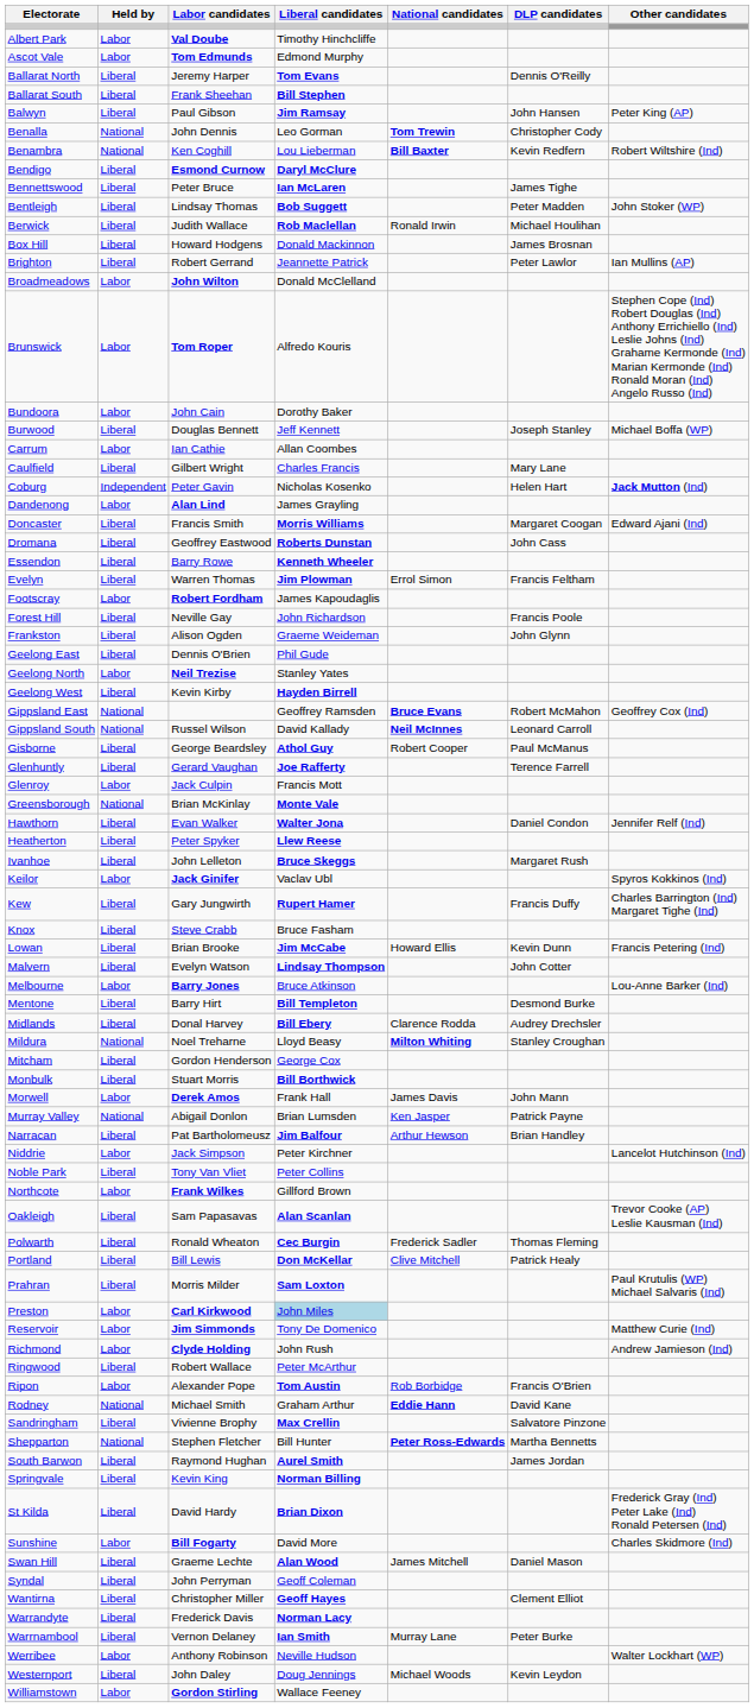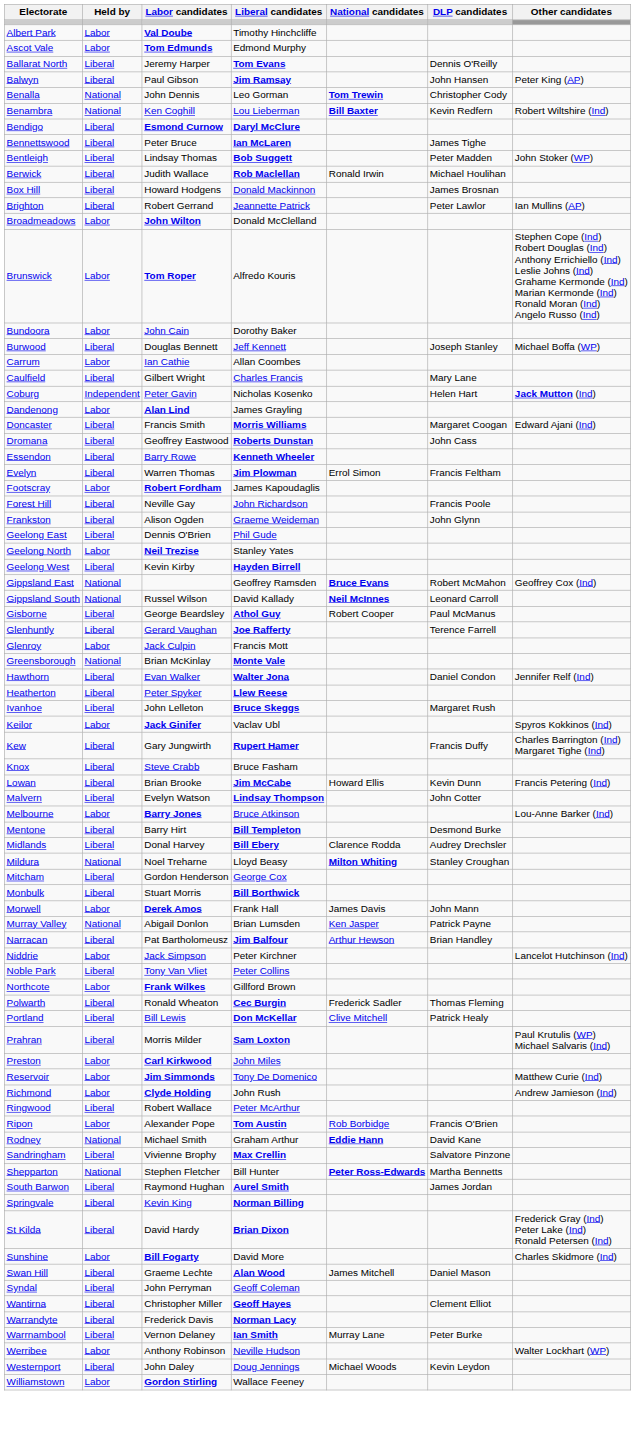 <table class="wikitable">
 <tr>
 <th>Electorate</th>
 <th>Held by</th>
 <th><a href='#'>Labor</a> candidates</th>
 <th><a href='#'>Liberal</a> candidates</th>
 <th><a href='#'>National</a> candidates</th>
 <th><a href='#'>DLP</a> candidates</th>
 <th>Other candidates</th>
 </tr>
 <tr bgcolor="#cccccc">
 <td></td>
 <td></td>
 <td></td>
 <td></td>
 <td></td>
 <td></td>
 <td bgcolor="#999999"></td>
 </tr>
 <tr>
 <td><a href='#'>Albert Park</a></td>
 <td><a href='#'>Labor</a></td>
 <td><strong><a href='#'>Val Doube</a></strong></td>
 <td>Timothy Hinchcliffe</td>
 <td></td>
 <td></td>
 <td></td>
 </tr>
 <tr>
 <td><a href='#'>Ascot Vale</a></td>
 <td><a href='#'>Labor</a></td>
 <td><strong><a href='#'>Tom Edmunds</a></strong></td>
 <td>Edmond Murphy</td>
 <td></td>
 <td></td>
 <td></td>
 </tr>
 <tr>
 <td><a href='#'>Ballarat North</a></td>
 <td><a href='#'>Liberal</a></td>
 <td>Jeremy Harper</td>
 <td><strong><a href='#'>Tom Evans</a></strong></td>
 <td></td>
 <td>Dennis O'Reilly</td>
-<td></td>
-</tr>
-<tr>
-<td><a href='#'>Ballarat South</a></td>
-<td><a href='#'>Liberal</a></td>
-<td><a href='#'>Frank Sheehan</a></td>
-<td><strong><a href='#'>Bill Stephen</a></strong></td>
-<td></td>
-<td></td>
 <td></td>
 </tr>
 <tr>
 <td><a href='#'>Balwyn</a></td>
 <td><a href='#'>Liberal</a></td>
 <td>Paul Gibson</td>
 <td><strong><a href='#'>Jim Ramsay</a></strong></td>
 <td></td>
 <td>John Hansen</td>
 <td>Peter King (<a href='#'>AP</a>)</td>
 </tr>
 <tr>
 <td><a href='#'>Benalla</a></td>
 <td><a href='#'>National</a></td>
 <td>John Dennis</td>
 <td>Leo Gorman</td>
 <td><strong><a href='#'>Tom Trewin</a></strong></td>
 <td>Christopher Cody</td>
 <td></td>
 </tr>
 <tr>
 <td><a href='#'>Benambra</a></td>
 <td><a href='#'>National</a></td>
 <td><a href='#'>Ken Coghill</a></td>
 <td><a href='#'>Lou Lieberman</a></td>
 <td><strong><a href='#'>Bill Baxter</a></strong></td>
 <td>Kevin Redfern</td>
 <td>Robert Wiltshire (<a href='#'>Ind</a>)</td>
 </tr>
 <tr>
 <td><a href='#'>Bendigo</a></td>
 <td><a href='#'>Liberal</a></td>
 <td><strong><a href='#'>Esmond Curnow</a></strong></td>
 <td><strong><a href='#'>Daryl McClure</a></strong></td>
 <td></td>
 <td></td>
 <td></td>
 </tr>
 <tr>
 <td><a href='#'>Bennettswood</a></td>
 <td><a href='#'>Liberal</a></td>
 <td>Peter Bruce</td>
 <td><strong><a href='#'>Ian McLaren</a></strong></td>
 <td></td>
 <td>James Tighe</td>
 <td></td>
 </tr>
 <tr>
 <td><a href='#'>Bentleigh</a></td>
 <td><a href='#'>Liberal</a></td>
 <td>Lindsay Thomas</td>
 <td><strong><a href='#'>Bob Suggett</a></strong></td>
 <td></td>
 <td>Peter Madden</td>
 <td>John Stoker (<a href='#'>WP</a>)</td>
 </tr>
 <tr>
 <td><a href='#'>Berwick</a></td>
 <td><a href='#'>Liberal</a></td>
 <td>Judith Wallace</td>
 <td><strong><a href='#'>Rob Maclellan</a></strong></td>
 <td>Ronald Irwin</td>
 <td>Michael Houlihan</td>
 <td></td>
 </tr>
 <tr>
 <td><a href='#'>Box Hill</a></td>
 <td><a href='#'>Liberal</a></td>
 <td>Howard Hodgens</td>
 <td><a href='#'>Donald Mackinnon</a></td>
 <td></td>
 <td>James Brosnan</td>
 <td></td>
 </tr>
 <tr>
 <td><a href='#'>Brighton</a></td>
 <td><a href='#'>Liberal</a></td>
 <td>Robert Gerrand</td>
 <td><a href='#'>Jeannette Patrick</a></td>
 <td></td>
 <td>Peter Lawlor</td>
 <td>Ian Mullins (<a href='#'>AP</a>)</td>
 </tr>
 <tr>
 <td><a href='#'>Broadmeadows</a></td>
 <td><a href='#'>Labor</a></td>
 <td><strong><a href='#'>John Wilton</a></strong></td>
 <td>Donald McClelland</td>
 <td></td>
 <td></td>
 <td></td>
 </tr>
 <tr>
 <td><a href='#'>Brunswick</a></td>
 <td><a href='#'>Labor</a></td>
 <td><strong><a href='#'>Tom Roper</a></strong></td>
 <td>Alfredo Kouris</td>
 <td></td>
 <td></td>
 <td>Stephen Cope (<a href='#'>Ind</a>) <br> Robert Douglas (<a href='#'>Ind</a>) <br> Anthony Errichiello (<a href='#'>Ind</a>) <br> Leslie Johns (<a href='#'>Ind</a>) <br> Grahame Kermonde (<a href='#'>Ind</a>) <br> Marian Kermonde (<a href='#'>Ind</a>) <br> Ronald Moran (<a href='#'>Ind</a>) <br> Angelo Russo (<a href='#'>Ind</a>)</td>
 </tr>
 <tr>
 <td><a href='#'>Bundoora</a></td>
 <td><a href='#'>Labor</a></td>
 <td><a href='#'>John Cain</a></td>
 <td>Dorothy Baker</td>
 <td></td>
 <td></td>
 <td></td>
 </tr>
 <tr>
 <td><a href='#'>Burwood</a></td>
 <td><a href='#'>Liberal</a></td>
 <td>Douglas Bennett</td>
 <td><a href='#'>Jeff Kennett</a></td>
 <td></td>
 <td>Joseph Stanley</td>
 <td>Michael Boffa (<a href='#'>WP</a>)</td>
 </tr>
 <tr>
 <td><a href='#'>Carrum</a></td>
 <td><a href='#'>Labor</a></td>
 <td><a href='#'>Ian Cathie</a></td>
 <td>Allan Coombes</td>
 <td></td>
 <td></td>
 <td></td>
 </tr>
 <tr>
 <td><a href='#'>Caulfield</a></td>
 <td><a href='#'>Liberal</a></td>
 <td>Gilbert Wright</td>
 <td><a href='#'>Charles Francis</a></td>
 <td></td>
 <td>Mary Lane</td>
 <td></td>
 </tr>
 <tr>
 <td><a href='#'>Coburg</a></td>
 <td><a href='#'>Independent</a></td>
 <td><a href='#'>Peter Gavin</a></td>
 <td>Nicholas Kosenko</td>
 <td></td>
 <td>Helen Hart</td>
 <td><strong><a href='#'>Jack Mutton</a></strong> (<a href='#'>Ind</a>)</td>
 </tr>
 <tr>
 <td><a href='#'>Dandenong</a></td>
 <td><a href='#'>Labor</a></td>
 <td><strong><a href='#'>Alan Lind</a></strong></td>
 <td>James Grayling</td>
 <td></td>
 <td></td>
 <td></td>
 </tr>
 <tr>
 <td><a href='#'>Doncaster</a></td>
 <td><a href='#'>Liberal</a></td>
 <td>Francis Smith</td>
 <td><strong><a href='#'>Morris Williams</a></strong></td>
 <td></td>
 <td>Margaret Coogan</td>
 <td>Edward Ajani (<a href='#'>Ind</a>)</td>
 </tr>
 <tr>
 <td><a href='#'>Dromana</a></td>
 <td><a href='#'>Liberal</a></td>
 <td>Geoffrey Eastwood</td>
 <td><strong><a href='#'>Roberts Dunstan</a></strong></td>
 <td></td>
 <td>John Cass</td>
 <td></td>
 </tr>
 <tr>
 <td><a href='#'>Essendon</a></td>
 <td><a href='#'>Liberal</a></td>
 <td><a href='#'>Barry Rowe</a></td>
 <td><strong><a href='#'>Kenneth Wheeler</a></strong></td>
 <td></td>
 <td></td>
 <td></td>
 </tr>
 <tr>
 <td><a href='#'>Evelyn</a></td>
 <td><a href='#'>Liberal</a></td>
 <td>Warren Thomas</td>
 <td><strong><a href='#'>Jim Plowman</a></strong></td>
 <td>Errol Simon</td>
 <td>Francis Feltham</td>
 <td></td>
 </tr>
 <tr>
 <td><a href='#'>Footscray</a></td>
 <td><a href='#'>Labor</a></td>
 <td><strong><a href='#'>Robert Fordham</a></strong></td>
 <td>James Kapoudaglis</td>
 <td></td>
 <td></td>
 <td></td>
 </tr>
 <tr>
 <td><a href='#'>Forest Hill</a></td>
 <td><a href='#'>Liberal</a></td>
 <td>Neville Gay</td>
 <td><a href='#'>John Richardson</a></td>
 <td></td>
 <td>Francis Poole</td>
 <td></td>
 </tr>
 <tr>
 <td><a href='#'>Frankston</a></td>
 <td><a href='#'>Liberal</a></td>
 <td>Alison Ogden</td>
 <td><a href='#'>Graeme Weideman</a></td>
 <td></td>
 <td>John Glynn</td>
 <td></td>
 </tr>
 <tr>
 <td><a href='#'>Geelong East</a></td>
 <td><a href='#'>Liberal</a></td>
 <td>Dennis O'Brien</td>
 <td><a href='#'>Phil Gude</a></td>
 <td></td>
 <td></td>
 <td></td>
 </tr>
 <tr>
 <td><a href='#'>Geelong North</a></td>
 <td><a href='#'>Labor</a></td>
 <td><strong><a href='#'>Neil Trezise</a></strong></td>
 <td>Stanley Yates</td>
 <td></td>
 <td></td>
 <td></td>
 </tr>
 <tr>
 <td><a href='#'>Geelong West</a></td>
 <td><a href='#'>Liberal</a></td>
 <td>Kevin Kirby</td>
 <td><strong><a href='#'>Hayden Birrell</a></strong></td>
 <td></td>
 <td></td>
 <td></td>
 </tr>
 <tr>
 <td><a href='#'>Gippsland East</a></td>
 <td><a href='#'>National</a></td>
 <td></td>
 <td>Geoffrey Ramsden</td>
 <td><strong><a href='#'>Bruce Evans</a></strong></td>
 <td>Robert McMahon</td>
 <td>Geoffrey Cox (<a href='#'>Ind</a>)</td>
 </tr>
 <tr>
 <td><a href='#'>Gippsland South</a></td>
 <td><a href='#'>National</a></td>
 <td>Russel Wilson</td>
 <td>David Kallady</td>
 <td><strong><a href='#'>Neil McInnes</a></strong></td>
 <td>Leonard Carroll</td>
 <td></td>
 </tr>
 <tr>
 <td><a href='#'>Gisborne</a></td>
 <td><a href='#'>Liberal</a></td>
 <td>George Beardsley</td>
 <td><strong><a href='#'>Athol Guy</a></strong></td>
 <td>Robert Cooper</td>
 <td>Paul McManus</td>
 <td></td>
 </tr>
 <tr>
 <td><a href='#'>Glenhuntly</a></td>
 <td><a href='#'>Liberal</a></td>
 <td><a href='#'>Gerard Vaughan</a></td>
 <td><strong><a href='#'>Joe Rafferty</a></strong></td>
 <td></td>
 <td>Terence Farrell</td>
 <td></td>
 </tr>
 <tr>
 <td><a href='#'>Glenroy</a></td>
 <td><a href='#'>Labor</a></td>
 <td><a href='#'>Jack Culpin</a></td>
 <td>Francis Mott</td>
 <td></td>
 <td></td>
 <td></td>
 </tr>
 <tr>
 <td><a href='#'>Greensborough</a></td>
 <td><a href='#'>National</a></td>
 <td>Brian McKinlay</td>
 <td><strong><a href='#'>Monte Vale</a></strong></td>
 <td></td>
 <td></td>
 <td></td>
 </tr>
 <tr>
 <td><a href='#'>Hawthorn</a></td>
 <td><a href='#'>Liberal</a></td>
 <td><a href='#'>Evan Walker</a></td>
 <td><strong><a href='#'>Walter Jona</a></strong></td>
 <td></td>
 <td>Daniel Condon</td>
 <td>Jennifer Relf (<a href='#'>Ind</a>)</td>
 </tr>
 <tr>
 <td><a href='#'>Heatherton</a></td>
 <td><a href='#'>Liberal</a></td>
 <td><a href='#'>Peter Spyker</a></td>
 <td><strong><a href='#'>Llew Reese</a></strong></td>
 <td></td>
 <td></td>
 <td></td>
 </tr>
 <tr>
 <td><a href='#'>Ivanhoe</a></td>
 <td><a href='#'>Liberal</a></td>
 <td>John Lelleton</td>
 <td><strong><a href='#'>Bruce Skeggs</a></strong></td>
 <td></td>
 <td>Margaret Rush</td>
 <td></td>
 </tr>
 <tr>
 <td><a href='#'>Keilor</a></td>
 <td><a href='#'>Labor</a></td>
 <td><strong><a href='#'>Jack Ginifer</a></strong></td>
 <td>Vaclav Ubl</td>
 <td></td>
 <td></td>
 <td>Spyros Kokkinos (<a href='#'>Ind</a>)</td>
 </tr>
 <tr>
 <td><a href='#'>Kew</a></td>
 <td><a href='#'>Liberal</a></td>
 <td>Gary Jungwirth</td>
 <td><strong><a href='#'>Rupert Hamer</a></strong></td>
 <td></td>
 <td>Francis Duffy</td>
 <td>Charles Barrington (<a href='#'>Ind</a>) <br> Margaret Tighe (<a href='#'>Ind</a>)</td>
 </tr>
 <tr>
 <td><a href='#'>Knox</a></td>
 <td><a href='#'>Liberal</a></td>
 <td><a href='#'>Steve Crabb</a></td>
 <td>Bruce Fasham</td>
 <td></td>
 <td></td>
 <td></td>
 </tr>
 <tr>
 <td><a href='#'>Lowan</a></td>
 <td><a href='#'>Liberal</a></td>
 <td>Brian Brooke</td>
 <td><strong><a href='#'>Jim McCabe</a></strong></td>
 <td>Howard Ellis</td>
 <td>Kevin Dunn</td>
 <td>Francis Petering (<a href='#'>Ind</a>)</td>
 </tr>
 <tr>
 <td><a href='#'>Malvern</a></td>
 <td><a href='#'>Liberal</a></td>
 <td>Evelyn Watson</td>
 <td><strong><a href='#'>Lindsay Thompson</a></strong></td>
 <td></td>
 <td>John Cotter</td>
 <td></td>
 </tr>
 <tr>
 <td><a href='#'>Melbourne</a></td>
 <td><a href='#'>Labor</a></td>
 <td><strong><a href='#'>Barry Jones</a></strong></td>
 <td><a href='#'>Bruce Atkinson</a></td>
 <td></td>
 <td></td>
 <td>Lou-Anne Barker (<a href='#'>Ind</a>)</td>
 </tr>
 <tr>
 <td><a href='#'>Mentone</a></td>
 <td><a href='#'>Liberal</a></td>
 <td>Barry Hirt</td>
 <td><strong><a href='#'>Bill Templeton</a></strong></td>
 <td></td>
 <td>Desmond Burke</td>
 <td></td>
 </tr>
 <tr>
 <td><a href='#'>Midlands</a></td>
 <td><a href='#'>Liberal</a></td>
 <td>Donal Harvey</td>
 <td><strong><a href='#'>Bill Ebery</a></strong></td>
 <td>Clarence Rodda</td>
 <td>Audrey Drechsler</td>
 <td></td>
 </tr>
 <tr>
 <td><a href='#'>Mildura</a></td>
 <td><a href='#'>National</a></td>
 <td>Noel Treharne</td>
 <td>Lloyd Beasy</td>
 <td><strong><a href='#'>Milton Whiting</a></strong></td>
 <td>Stanley Croughan</td>
 <td></td>
 </tr>
 <tr>
 <td><a href='#'>Mitcham</a></td>
 <td><a href='#'>Liberal</a></td>
 <td>Gordon Henderson</td>
 <td><a href='#'>George Cox</a></td>
 <td></td>
 <td></td>
 <td></td>
 </tr>
 <tr>
 <td><a href='#'>Monbulk</a></td>
 <td><a href='#'>Liberal</a></td>
 <td>Stuart Morris</td>
 <td><strong><a href='#'>Bill Borthwick</a></strong></td>
 <td></td>
 <td></td>
 <td></td>
 </tr>
 <tr>
 <td><a href='#'>Morwell</a></td>
 <td><a href='#'>Labor</a></td>
 <td><strong><a href='#'>Derek Amos</a></strong></td>
 <td>Frank Hall</td>
 <td>James Davis</td>
 <td>John Mann</td>
 <td></td>
 </tr>
 <tr>
 <td><a href='#'>Murray Valley</a></td>
 <td><a href='#'>National</a></td>
 <td>Abigail Donlon</td>
 <td>Brian Lumsden</td>
 <td><a href='#'>Ken Jasper</a></td>
 <td>Patrick Payne</td>
 <td></td>
 </tr>
 <tr>
 <td><a href='#'>Narracan</a></td>
 <td><a href='#'>Liberal</a></td>
 <td>Pat Bartholomeusz</td>
 <td><strong><a href='#'>Jim Balfour</a></strong></td>
 <td><a href='#'>Arthur Hewson</a></td>
 <td>Brian Handley</td>
 <td></td>
 </tr>
 <tr>
 <td><a href='#'>Niddrie</a></td>
 <td><a href='#'>Labor</a></td>
 <td><a href='#'>Jack Simpson</a></td>
 <td>Peter Kirchner</td>
 <td></td>
 <td></td>
 <td>Lancelot Hutchinson (<a href='#'>Ind</a>)</td>
 </tr>
 <tr>
 <td><a href='#'>Noble Park</a></td>
 <td><a href='#'>Liberal</a></td>
 <td><a href='#'>Tony Van Vliet</a></td>
 <td><a href='#'>Peter Collins</a></td>
 <td></td>
 <td></td>
 <td></td>
 </tr>
 <tr>
 <td><a href='#'>Northcote</a></td>
 <td><a href='#'>Labor</a></td>
 <td><strong><a href='#'>Frank Wilkes</a></strong></td>
 <td>Gillford Brown</td>
 <td></td>
 <td></td>
 <td></td>
 </tr>
 <tr>
-<td><a href='#'>Oakleigh</a></td>
-<td><a href='#'>Liberal</a></td>
-<td>Sam Papasavas</td>
-<td><strong><a href='#'>Alan Scanlan</a></strong></td>
-<td></td>
-<td></td>
-<td>Trevor Cooke (<a href='#'>AP</a>) <br> Leslie Kausman (<a href='#'>Ind</a>)</td>
-</tr>
-<tr>
 <td><a href='#'>Polwarth</a></td>
 <td><a href='#'>Liberal</a></td>
 <td>Ronald Wheaton</td>
 <td><strong><a href='#'>Cec Burgin</a></strong></td>
 <td>Frederick Sadler</td>
 <td>Thomas Fleming</td>
 <td></td>
 </tr>
 <tr>
 <td><a href='#'>Portland</a></td>
 <td><a href='#'>Liberal</a></td>
 <td><a href='#'>Bill Lewis</a></td>
 <td><strong><a href='#'>Don McKellar</a></strong></td>
 <td><a href='#'>Clive Mitchell</a></td>
 <td>Patrick Healy</td>
 <td></td>
 </tr>
 <tr>
 <td><a href='#'>Prahran</a></td>
 <td><a href='#'>Liberal</a></td>
 <td>Morris Milder</td>
 <td><strong><a href='#'>Sam Loxton</a></strong></td>
 <td></td>
 <td></td>
 <td>Paul Krutulis (<a href='#'>WP</a>) <br> Michael Salvaris (<a href='#'>Ind</a>)</td>
 </tr>
 <tr>
 <td><a href='#'>Preston</a></td>
 <td><a href='#'>Labor</a></td>
 <td><strong><a href='#'>Carl Kirkwood</a></strong></td>
-<td style="background: lightblue;"><a href='#'>John Miles</a></td>
+<td><a href='#'>John Miles</a></td>
 <td></td>
 <td></td>
 <td></td>
 </tr>
 <tr>
 <td><a href='#'>Reservoir</a></td>
 <td><a href='#'>Labor</a></td>
 <td><strong><a href='#'>Jim Simmonds</a></strong></td>
 <td><a href='#'>Tony De Domenico</a></td>
 <td></td>
 <td></td>
 <td>Matthew Curie (<a href='#'>Ind</a>)</td>
 </tr>
 <tr>
 <td><a href='#'>Richmond</a></td>
 <td><a href='#'>Labor</a></td>
 <td><strong><a href='#'>Clyde Holding</a></strong></td>
 <td>John Rush</td>
 <td></td>
 <td></td>
 <td>Andrew Jamieson (<a href='#'>Ind</a>)</td>
 </tr>
 <tr>
 <td><a href='#'>Ringwood</a></td>
 <td><a href='#'>Liberal</a></td>
 <td>Robert Wallace</td>
 <td><a href='#'>Peter McArthur</a></td>
 <td></td>
 <td></td>
 <td></td>
 </tr>
 <tr>
 <td><a href='#'>Ripon</a></td>
 <td><a href='#'>Labor</a></td>
 <td>Alexander Pope</td>
 <td><strong><a href='#'>Tom Austin</a></strong></td>
 <td><a href='#'>Rob Borbidge</a></td>
 <td>Francis O'Brien</td>
 <td></td>
 </tr>
 <tr>
 <td><a href='#'>Rodney</a></td>
 <td><a href='#'>National</a></td>
 <td>Michael Smith</td>
 <td>Graham Arthur</td>
 <td><strong><a href='#'>Eddie Hann</a></strong></td>
 <td>David Kane</td>
 <td></td>
 </tr>
 <tr>
 <td><a href='#'>Sandringham</a></td>
 <td><a href='#'>Liberal</a></td>
 <td>Vivienne Brophy</td>
 <td><strong><a href='#'>Max Crellin</a></strong></td>
 <td></td>
 <td>Salvatore Pinzone</td>
 <td></td>
 </tr>
 <tr>
 <td><a href='#'>Shepparton</a></td>
 <td><a href='#'>National</a></td>
 <td>Stephen Fletcher</td>
 <td>Bill Hunter</td>
 <td><strong><a href='#'>Peter Ross-Edwards</a></strong></td>
 <td>Martha Bennetts</td>
 <td></td>
 </tr>
 <tr>
 <td><a href='#'>South Barwon</a></td>
 <td><a href='#'>Liberal</a></td>
 <td>Raymond Hughan</td>
 <td><strong><a href='#'>Aurel Smith</a></strong></td>
 <td></td>
 <td>James Jordan</td>
 <td></td>
 </tr>
 <tr>
 <td><a href='#'>Springvale</a></td>
 <td><a href='#'>Liberal</a></td>
 <td><a href='#'>Kevin King</a></td>
 <td><strong><a href='#'>Norman Billing</a></strong></td>
 <td></td>
 <td></td>
 <td></td>
 </tr>
 <tr>
 <td><a href='#'>St Kilda</a></td>
 <td><a href='#'>Liberal</a></td>
 <td>David Hardy</td>
 <td><strong><a href='#'>Brian Dixon</a></strong></td>
 <td></td>
 <td></td>
 <td>Frederick Gray (<a href='#'>Ind</a>) <br> Peter Lake (<a href='#'>Ind</a>) <br> Ronald Petersen (<a href='#'>Ind</a>)</td>
 </tr>
 <tr>
 <td><a href='#'>Sunshine</a></td>
 <td><a href='#'>Labor</a></td>
 <td><strong><a href='#'>Bill Fogarty</a></strong></td>
 <td>David More</td>
 <td></td>
 <td></td>
 <td>Charles Skidmore (<a href='#'>Ind</a>)</td>
 </tr>
 <tr>
 <td><a href='#'>Swan Hill</a></td>
 <td><a href='#'>Liberal</a></td>
 <td>Graeme Lechte</td>
 <td><strong><a href='#'>Alan Wood</a></strong></td>
 <td>James Mitchell</td>
 <td>Daniel Mason</td>
 <td></td>
 </tr>
 <tr>
 <td><a href='#'>Syndal</a></td>
 <td><a href='#'>Liberal</a></td>
 <td>John Perryman</td>
 <td><a href='#'>Geoff Coleman</a></td>
 <td></td>
 <td></td>
 <td></td>
 </tr>
 <tr>
 <td><a href='#'>Wantirna</a></td>
 <td><a href='#'>Liberal</a></td>
 <td>Christopher Miller</td>
 <td><strong><a href='#'>Geoff Hayes</a></strong></td>
 <td></td>
 <td>Clement Elliot</td>
 <td></td>
 </tr>
 <tr>
 <td><a href='#'>Warrandyte</a></td>
 <td><a href='#'>Liberal</a></td>
 <td>Frederick Davis</td>
 <td><strong><a href='#'>Norman Lacy</a></strong></td>
 <td></td>
 <td></td>
 <td></td>
 </tr>
 <tr>
 <td><a href='#'>Warrnambool</a></td>
 <td><a href='#'>Liberal</a></td>
 <td>Vernon Delaney</td>
 <td><strong><a href='#'>Ian Smith</a></strong></td>
 <td>Murray Lane</td>
 <td>Peter Burke</td>
 <td></td>
 </tr>
 <tr>
 <td><a href='#'>Werribee</a></td>
 <td><a href='#'>Labor</a></td>
 <td>Anthony Robinson</td>
 <td><a href='#'>Neville Hudson</a></td>
 <td></td>
 <td></td>
 <td>Walter Lockhart (<a href='#'>WP</a>)</td>
 </tr>
 <tr>
 <td><a href='#'>Westernport</a></td>
 <td><a href='#'>Liberal</a></td>
 <td>John Daley</td>
 <td><a href='#'>Doug Jennings</a></td>
 <td>Michael Woods</td>
 <td>Kevin Leydon</td>
 <td></td>
 </tr>
 <tr>
 <td><a href='#'>Williamstown</a></td>
 <td><a href='#'>Labor</a></td>
 <td><strong><a href='#'>Gordon Stirling</a></strong></td>
 <td>Wallace Feeney</td>
 <td></td>
 <td></td>
 <td></td>
 </tr>
 </table>
